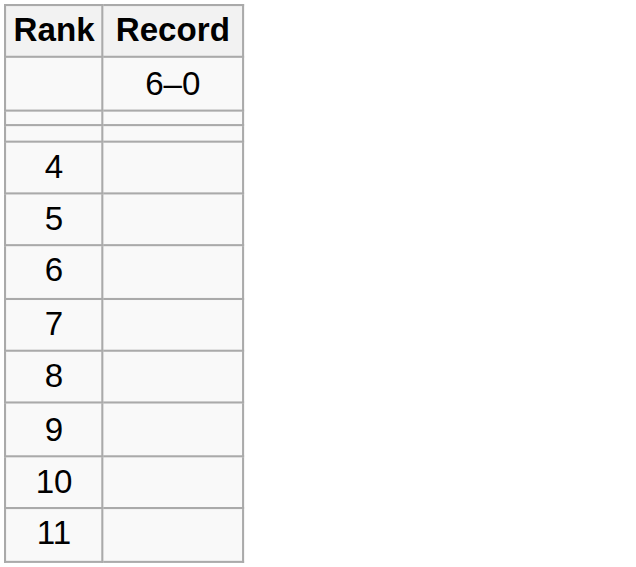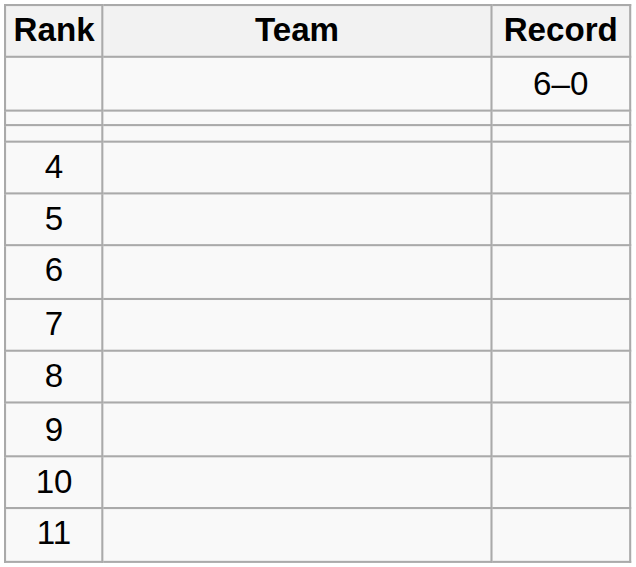 <table class="wikitable" style="text-align: center;">
 <tr>
 <th width=40>Rank</th>
+<th width=180>Team</th>
 <th width=60>Record</th>
 </tr>
 <tr>
 <td></td>
+<td align=left></td>
 <td>6–0</td>
 </tr>
 <tr>
 <td></td>
+<td align=left></td>
 <td></td>
 </tr>
 <tr>
 <td></td>
+<td align=left></td>
 <td></td>
 </tr>
 <tr align=center>
 <td>4</td>
+<td align=left></td>
 <td></td>
 </tr>
 <tr align=center>
 <td>5</td>
+<td align=left></td>
 <td></td>
 </tr>
 <tr align=center>
 <td>6</td>
+<td align=left></td>
 <td></td>
 </tr>
 <tr align=center>
 <td>7</td>
+<td align=left></td>
 <td></td>
 </tr>
 <tr align=center>
 <td>8</td>
+<td align=left></td>
 <td></td>
 </tr>
 <tr align=center>
 <td>9</td>
+<td align=left></td>
 <td></td>
 </tr>
 <tr align=center>
 <td>10</td>
+<td align=left></td>
 <td></td>
 </tr>
 <tr align=center>
 <td>11</td>
+<td align=left></td>
 <td></td>
 </tr>
 </table>
